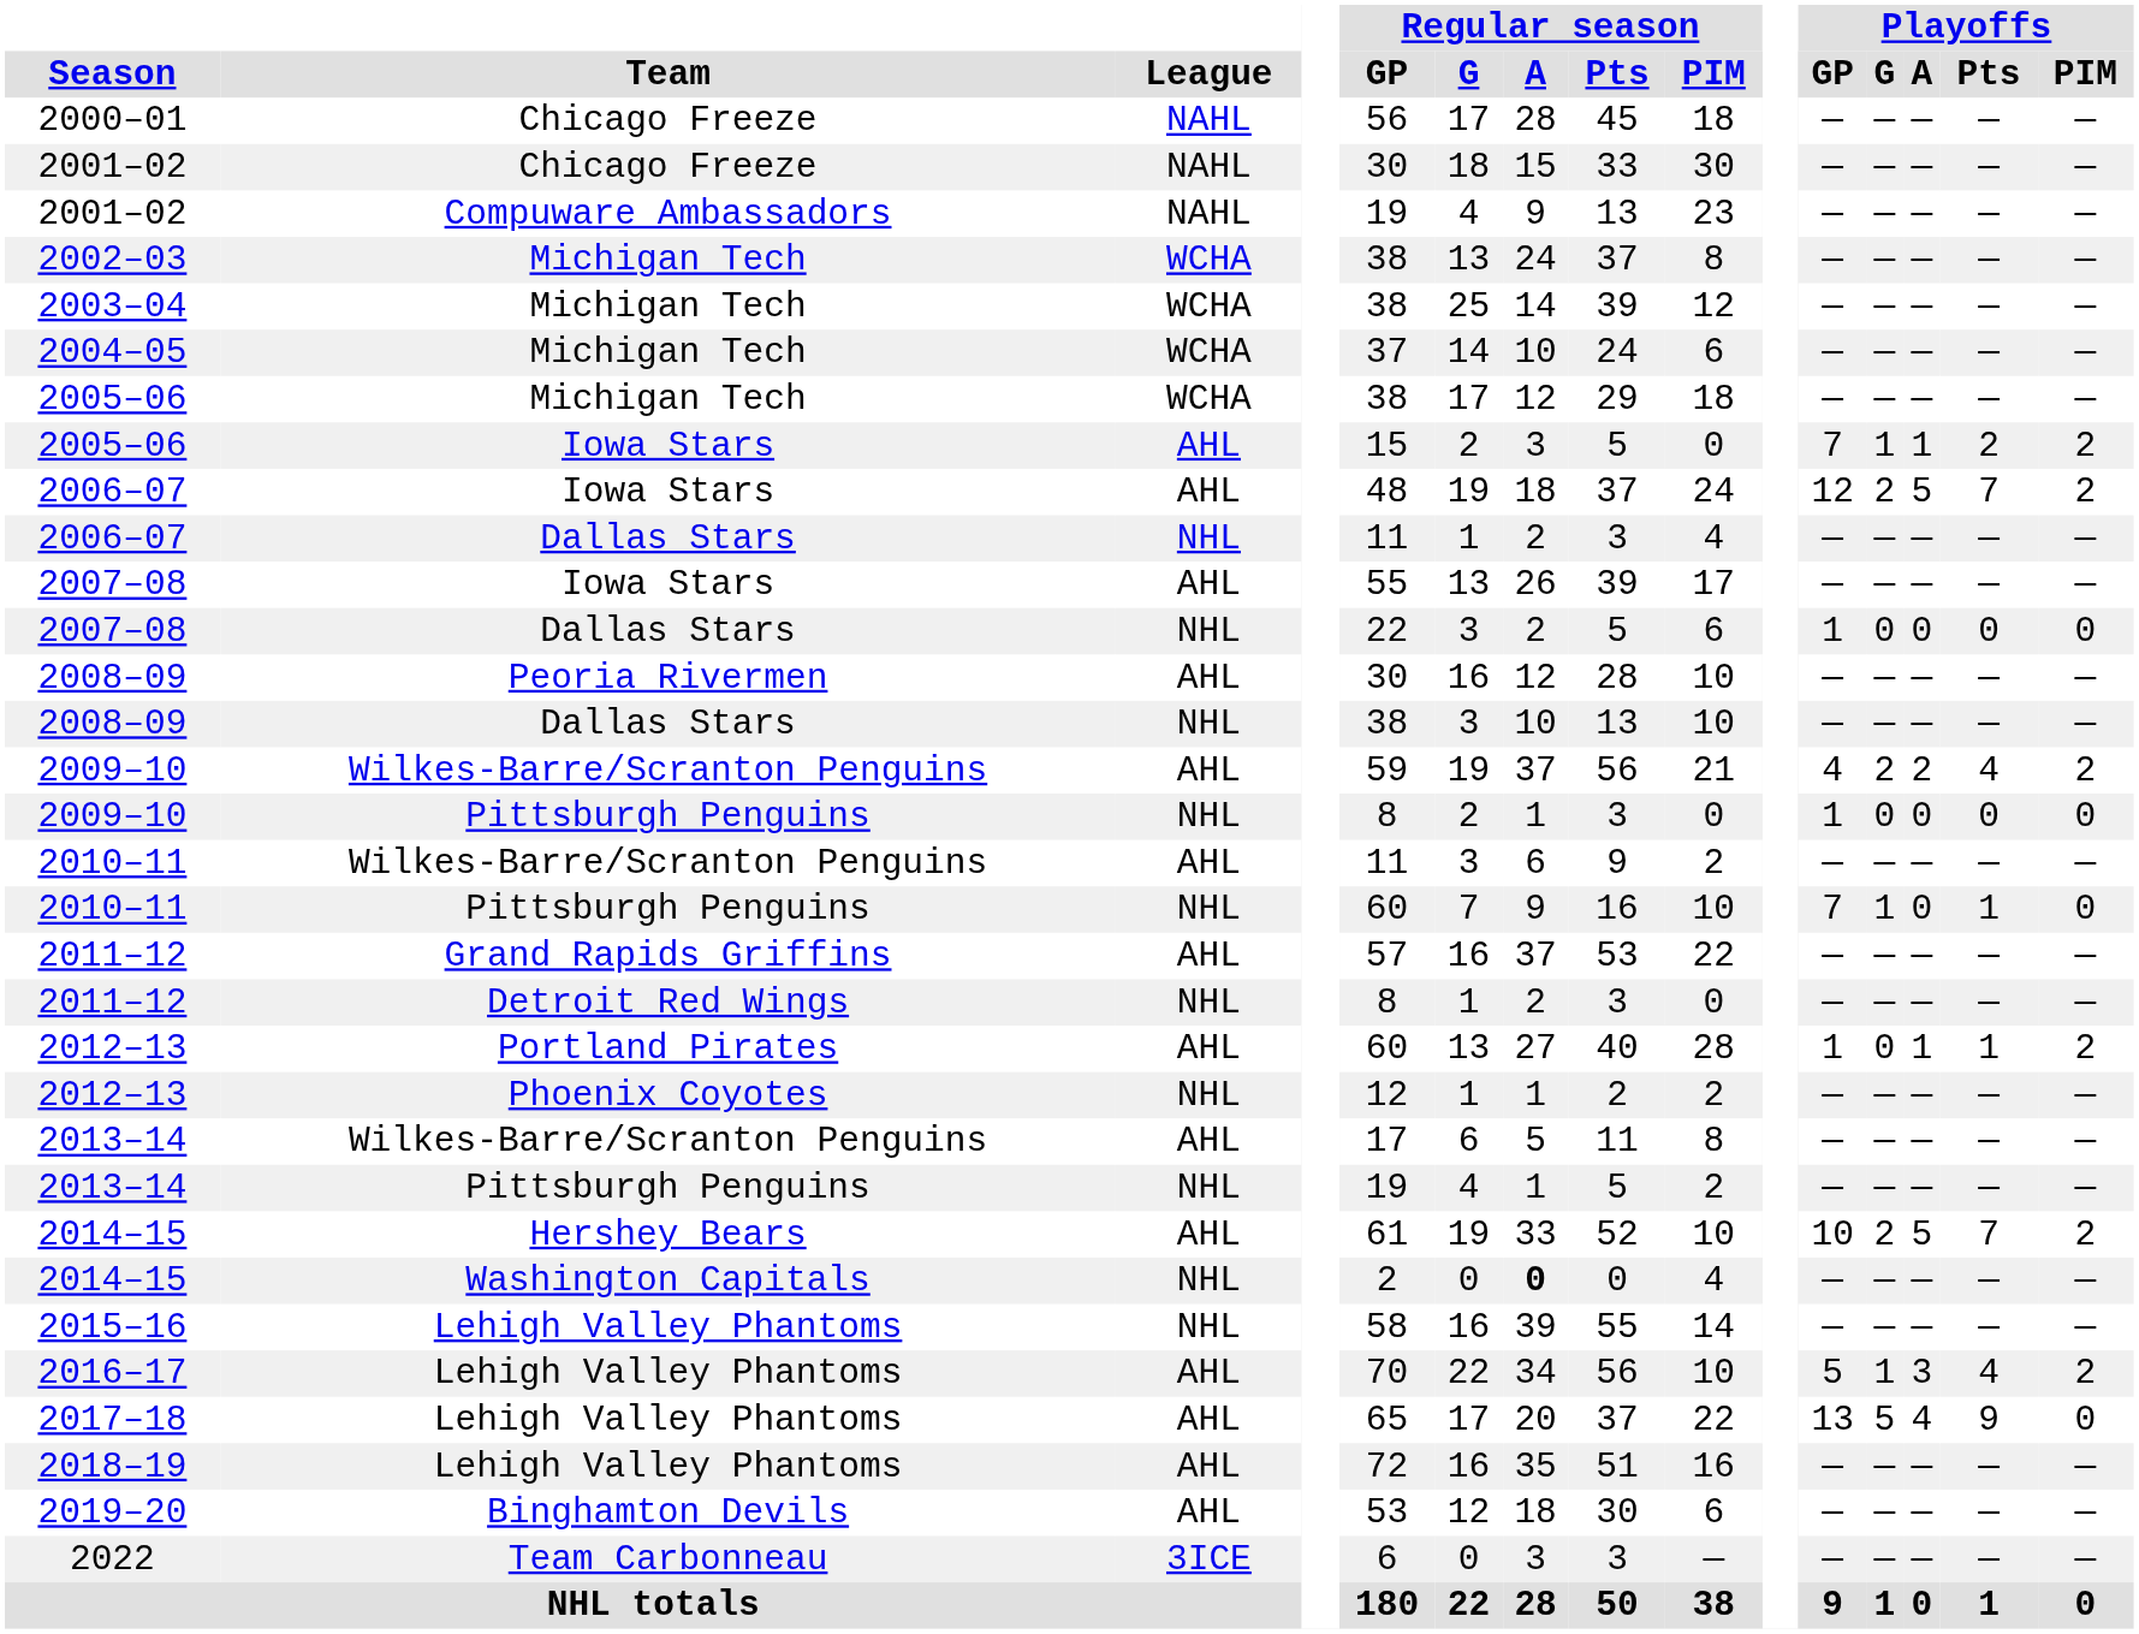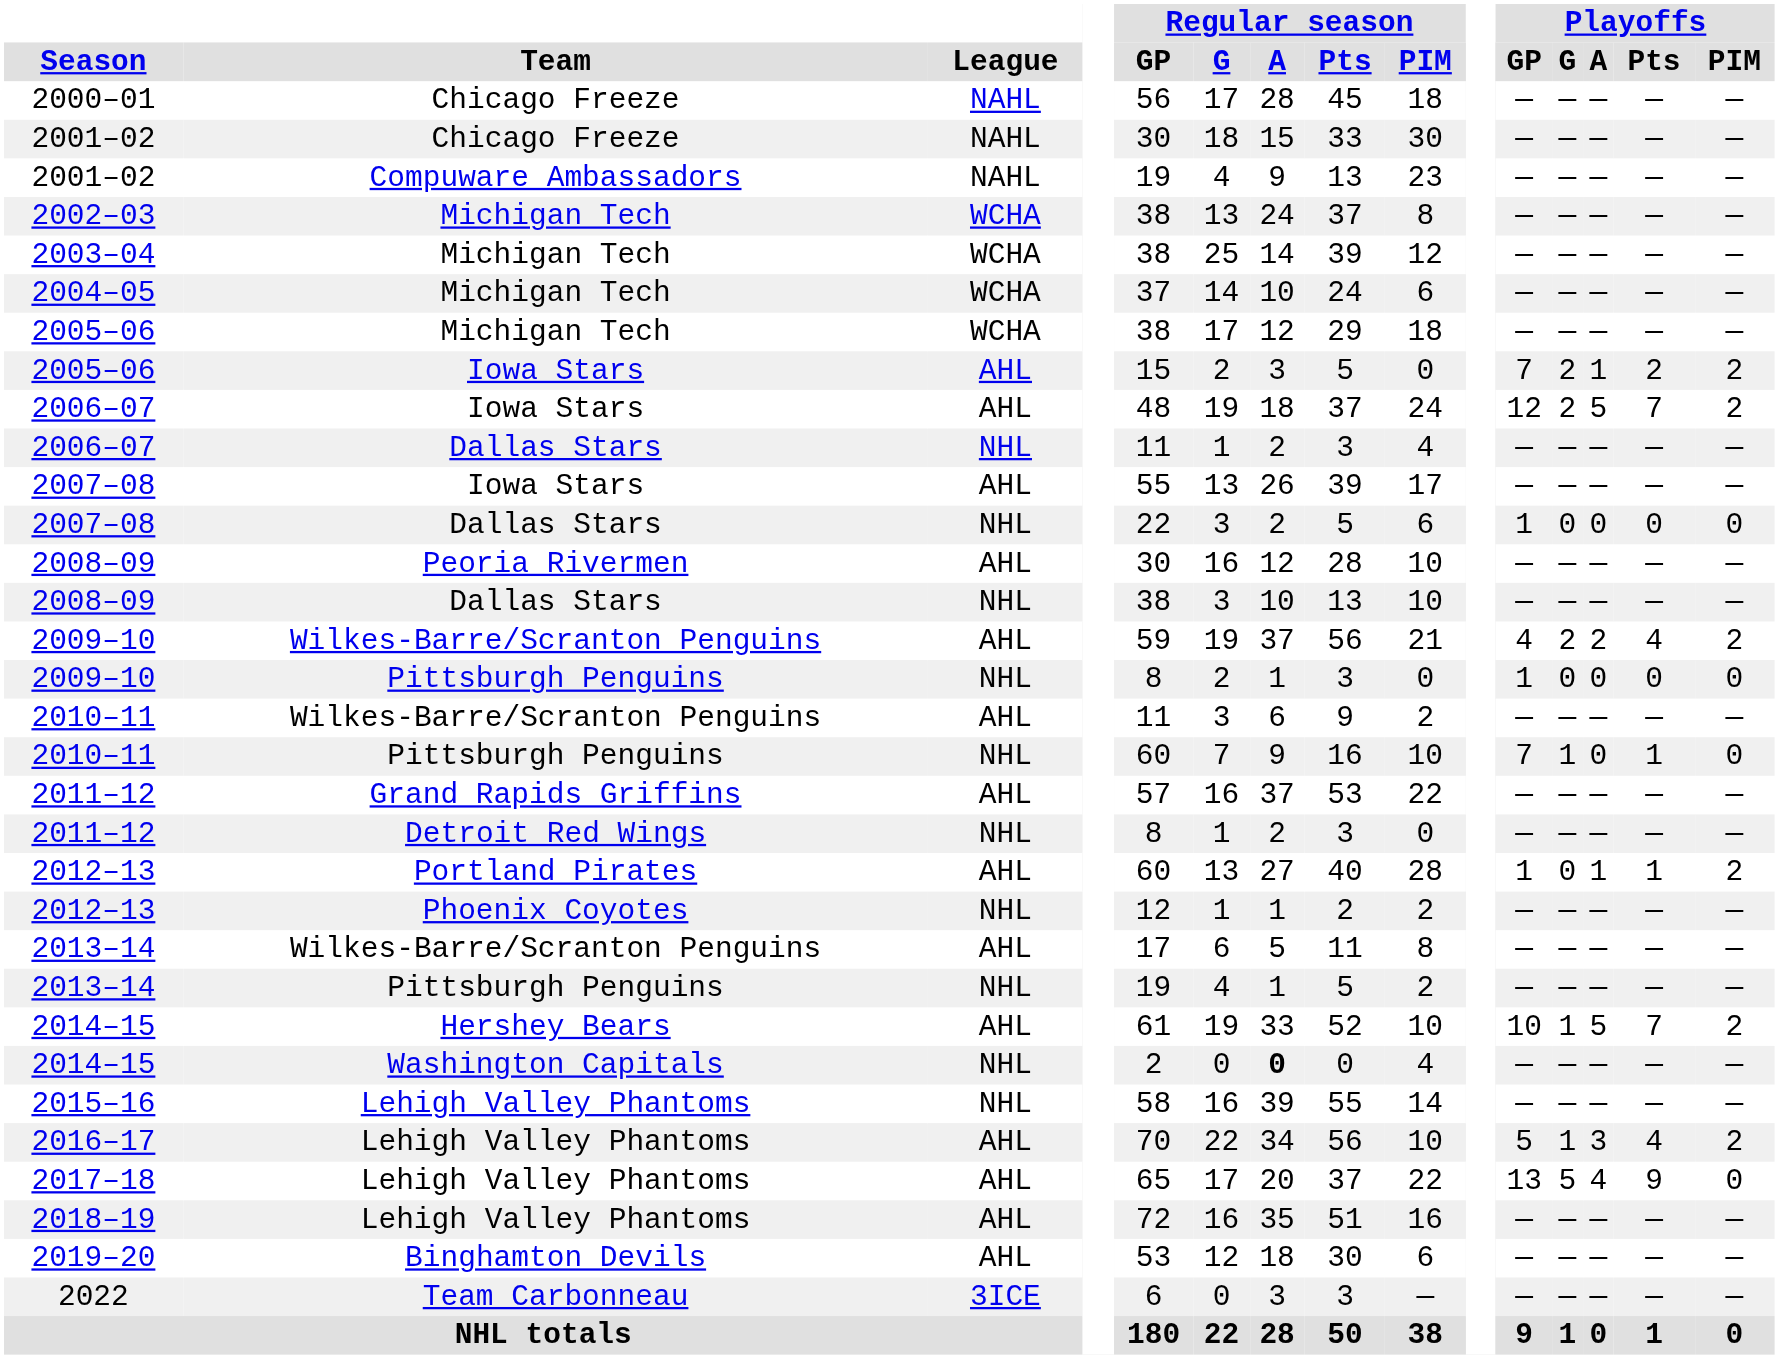 <table border="0" cellpadding="1" cellspacing="0" style="text-align:center; width:60em;">
 <tr style="background:#e0e0e0;">
 <th colspan="3"  bgcolor="#ffffff"> </th>
 <th rowspan="99" bgcolor="#ffffff"> </th>
 <th colspan="5"><a href='#'>Regular season</a></th>
 <th rowspan="99" bgcolor="#ffffff"> </th>
 <th colspan="5"><a href='#'>Playoffs</a></th>
 </tr>
 <tr style="background:#e0e0e0;">
 <th><a href='#'>Season</a></th>
 <th>Team</th>
 <th>League</th>
 <th>GP</th>
 <th><a href='#'>G</a></th>
 <th><a href='#'>A</a></th>
 <th><a href='#'>Pts</a></th>
 <th><a href='#'>PIM</a></th>
 <th>GP</th>
 <th>G</th>
 <th>A</th>
 <th>Pts</th>
 <th>PIM</th>
 </tr>
 <tr>
 <td>2000–01</td>
 <td>Chicago Freeze</td>
 <td><a href='#'>NAHL</a></td>
 <td>56</td>
 <td>17</td>
 <td>28</td>
 <td>45</td>
 <td>18</td>
 <td>—</td>
 <td>—</td>
 <td>—</td>
 <td>—</td>
 <td>—</td>
 </tr>
 <tr bgcolor="#f0f0f0">
 <td>2001–02</td>
 <td>Chicago Freeze</td>
 <td>NAHL</td>
 <td>30</td>
 <td>18</td>
 <td>15</td>
 <td>33</td>
 <td>30</td>
 <td>—</td>
 <td>—</td>
 <td>—</td>
 <td>—</td>
 <td>—</td>
 </tr>
 <tr>
 <td>2001–02</td>
 <td><a href='#'>Compuware Ambassadors</a></td>
 <td>NAHL</td>
 <td>19</td>
 <td>4</td>
 <td>9</td>
 <td>13</td>
 <td>23</td>
 <td>—</td>
 <td>—</td>
 <td>—</td>
 <td>—</td>
 <td>—</td>
 </tr>
 <tr bgcolor="#f0f0f0">
 <td><a href='#'>2002–03</a></td>
 <td><a href='#'>Michigan Tech</a></td>
 <td><a href='#'>WCHA</a></td>
 <td>38</td>
 <td>13</td>
 <td>24</td>
 <td>37</td>
 <td>8</td>
 <td>—</td>
 <td>—</td>
 <td>—</td>
 <td>—</td>
 <td>—</td>
 </tr>
 <tr>
 <td><a href='#'>2003–04</a></td>
 <td>Michigan Tech</td>
 <td>WCHA</td>
 <td>38</td>
 <td>25</td>
 <td>14</td>
 <td>39</td>
 <td>12</td>
 <td>—</td>
 <td>—</td>
 <td>—</td>
 <td>—</td>
 <td>—</td>
 </tr>
 <tr bgcolor="#f0f0f0">
 <td><a href='#'>2004–05</a></td>
 <td>Michigan Tech</td>
 <td>WCHA</td>
 <td>37</td>
 <td>14</td>
 <td>10</td>
 <td>24</td>
 <td>6</td>
 <td>—</td>
 <td>—</td>
 <td>—</td>
 <td>—</td>
 <td>—</td>
 </tr>
 <tr>
 <td><a href='#'>2005–06</a></td>
 <td>Michigan Tech</td>
 <td>WCHA</td>
 <td>38</td>
 <td>17</td>
 <td>12</td>
 <td>29</td>
 <td>18</td>
 <td>—</td>
 <td>—</td>
 <td>—</td>
 <td>—</td>
 <td>—</td>
 </tr>
 <tr bgcolor="#f0f0f0">
 <td><a href='#'>2005–06</a></td>
 <td><a href='#'>Iowa Stars</a></td>
 <td><a href='#'>AHL</a></td>
 <td>15</td>
 <td>2</td>
 <td>3</td>
 <td>5</td>
 <td>0</td>
 <td>7</td>
-<td>1</td>
+<td>2</td>
 <td>1</td>
 <td>2</td>
 <td>2</td>
 </tr>
 <tr>
 <td><a href='#'>2006–07</a></td>
 <td>Iowa Stars</td>
 <td>AHL</td>
 <td>48</td>
 <td>19</td>
 <td>18</td>
 <td>37</td>
 <td>24</td>
 <td>12</td>
 <td>2</td>
 <td>5</td>
 <td>7</td>
 <td>2</td>
 </tr>
 <tr bgcolor="#f0f0f0">
 <td><a href='#'>2006–07</a></td>
 <td><a href='#'>Dallas Stars</a></td>
 <td><a href='#'>NHL</a></td>
 <td>11</td>
 <td>1</td>
 <td>2</td>
 <td>3</td>
 <td>4</td>
 <td>—</td>
 <td>—</td>
 <td>—</td>
 <td>—</td>
 <td>—</td>
 </tr>
 <tr>
 <td><a href='#'>2007–08</a></td>
 <td>Iowa Stars</td>
 <td>AHL</td>
 <td>55</td>
 <td>13</td>
 <td>26</td>
 <td>39</td>
 <td>17</td>
 <td>—</td>
 <td>—</td>
 <td>—</td>
 <td>—</td>
 <td>—</td>
 </tr>
 <tr bgcolor="#f0f0f0">
 <td><a href='#'>2007–08</a></td>
 <td>Dallas Stars</td>
 <td>NHL</td>
 <td>22</td>
 <td>3</td>
 <td>2</td>
 <td>5</td>
 <td>6</td>
 <td>1</td>
 <td>0</td>
 <td>0</td>
 <td>0</td>
 <td>0</td>
 </tr>
 <tr>
 <td><a href='#'>2008–09</a></td>
 <td><a href='#'>Peoria Rivermen</a></td>
 <td>AHL</td>
 <td>30</td>
 <td>16</td>
 <td>12</td>
 <td>28</td>
 <td>10</td>
 <td>—</td>
 <td>—</td>
 <td>—</td>
 <td>—</td>
 <td>—</td>
 </tr>
 <tr bgcolor="#f0f0f0">
 <td><a href='#'>2008–09</a></td>
 <td>Dallas Stars</td>
 <td>NHL</td>
 <td>38</td>
 <td>3</td>
 <td>10</td>
 <td>13</td>
 <td>10</td>
 <td>—</td>
 <td>—</td>
 <td>—</td>
 <td>—</td>
 <td>—</td>
 </tr>
 <tr>
 <td><a href='#'>2009–10</a></td>
 <td><a href='#'>Wilkes-Barre/Scranton Penguins</a></td>
 <td>AHL</td>
 <td>59</td>
 <td>19</td>
 <td>37</td>
 <td>56</td>
 <td>21</td>
 <td>4</td>
 <td>2</td>
 <td>2</td>
 <td>4</td>
 <td>2</td>
 </tr>
 <tr bgcolor="#f0f0f0">
 <td><a href='#'>2009–10</a></td>
 <td><a href='#'>Pittsburgh Penguins</a></td>
 <td>NHL</td>
 <td>8</td>
 <td>2</td>
 <td>1</td>
 <td>3</td>
 <td>0</td>
 <td>1</td>
 <td>0</td>
 <td>0</td>
 <td>0</td>
 <td>0</td>
 </tr>
 <tr>
 <td><a href='#'>2010–11</a></td>
 <td>Wilkes-Barre/Scranton Penguins</td>
 <td>AHL</td>
 <td>11</td>
 <td>3</td>
 <td>6</td>
 <td>9</td>
 <td>2</td>
 <td>—</td>
 <td>—</td>
 <td>—</td>
 <td>—</td>
 <td>—</td>
 </tr>
 <tr bgcolor="#f0f0f0">
 <td><a href='#'>2010–11</a></td>
 <td>Pittsburgh Penguins</td>
 <td>NHL</td>
 <td>60</td>
 <td>7</td>
 <td>9</td>
 <td>16</td>
 <td>10</td>
 <td>7</td>
 <td>1</td>
 <td>0</td>
 <td>1</td>
 <td>0</td>
 </tr>
 <tr>
 <td><a href='#'>2011–12</a></td>
 <td><a href='#'>Grand Rapids Griffins</a></td>
 <td>AHL</td>
 <td>57</td>
 <td>16</td>
 <td>37</td>
 <td>53</td>
 <td>22</td>
 <td>—</td>
 <td>—</td>
 <td>—</td>
 <td>—</td>
 <td>—</td>
 </tr>
 <tr bgcolor="#f0f0f0">
 <td><a href='#'>2011–12</a></td>
 <td><a href='#'>Detroit Red Wings</a></td>
 <td>NHL</td>
 <td>8</td>
 <td>1</td>
 <td>2</td>
 <td>3</td>
 <td>0</td>
 <td>—</td>
 <td>—</td>
 <td>—</td>
 <td>—</td>
 <td>—</td>
 </tr>
 <tr>
 <td><a href='#'>2012–13</a></td>
 <td><a href='#'>Portland Pirates</a></td>
 <td>AHL</td>
 <td>60</td>
 <td>13</td>
 <td>27</td>
 <td>40</td>
 <td>28</td>
 <td>1</td>
 <td>0</td>
 <td>1</td>
 <td>1</td>
 <td>2</td>
 </tr>
 <tr bgcolor="#f0f0f0">
 <td><a href='#'>2012–13</a></td>
 <td><a href='#'>Phoenix Coyotes</a></td>
 <td>NHL</td>
 <td>12</td>
 <td>1</td>
 <td>1</td>
 <td>2</td>
 <td>2</td>
 <td>—</td>
 <td>—</td>
 <td>—</td>
 <td>—</td>
 <td>—</td>
 </tr>
 <tr>
 <td><a href='#'>2013–14</a></td>
 <td>Wilkes-Barre/Scranton Penguins</td>
 <td>AHL</td>
 <td>17</td>
 <td>6</td>
 <td>5</td>
 <td>11</td>
 <td>8</td>
 <td>—</td>
 <td>—</td>
 <td>—</td>
 <td>—</td>
 <td>—</td>
 </tr>
 <tr bgcolor="#f0f0f0">
 <td><a href='#'>2013–14</a></td>
 <td>Pittsburgh Penguins</td>
 <td>NHL</td>
 <td>19</td>
 <td>4</td>
 <td>1</td>
 <td>5</td>
 <td>2</td>
 <td>—</td>
 <td>—</td>
 <td>—</td>
 <td>—</td>
 <td>—</td>
 </tr>
 <tr>
 <td><a href='#'>2014–15</a></td>
 <td><a href='#'>Hershey Bears</a></td>
 <td>AHL</td>
 <td>61</td>
 <td>19</td>
 <td>33</td>
 <td>52</td>
 <td>10</td>
 <td>10</td>
-<td>2</td>
+<td>1</td>
 <td>5</td>
 <td>7</td>
 <td>2</td>
 </tr>
 <tr bgcolor="#f0f0f0">
 <td><a href='#'>2014–15</a></td>
 <td><a href='#'>Washington Capitals</a></td>
 <td>NHL</td>
 <td>2</td>
 <td>0</td>
 <td><strong>0</strong></td>
 <td>0</td>
 <td>4</td>
 <td>—</td>
 <td>—</td>
 <td>—</td>
 <td>—</td>
 <td>—</td>
 </tr>
 <tr>
 <td><a href='#'>2015–16</a></td>
 <td><a href='#'>Lehigh Valley Phantoms</a></td>
 <td>NHL</td>
 <td>58</td>
 <td>16</td>
 <td>39</td>
 <td>55</td>
 <td>14</td>
 <td>—</td>
 <td>—</td>
 <td>—</td>
 <td>—</td>
 <td>—</td>
 </tr>
 <tr bgcolor="#f0f0f0">
 <td><a href='#'>2016–17</a></td>
 <td>Lehigh Valley Phantoms</td>
 <td>AHL</td>
 <td>70</td>
 <td>22</td>
 <td>34</td>
 <td>56</td>
 <td>10</td>
 <td>5</td>
 <td>1</td>
 <td>3</td>
 <td>4</td>
 <td>2</td>
 </tr>
 <tr>
 <td><a href='#'>2017–18</a></td>
 <td>Lehigh Valley Phantoms</td>
 <td>AHL</td>
 <td>65</td>
 <td>17</td>
 <td>20</td>
 <td>37</td>
 <td>22</td>
 <td>13</td>
 <td>5</td>
 <td>4</td>
 <td>9</td>
 <td>0</td>
 </tr>
 <tr bgcolor="#f0f0f0">
 <td><a href='#'>2018–19</a></td>
 <td>Lehigh Valley Phantoms</td>
 <td>AHL</td>
 <td>72</td>
 <td>16</td>
 <td>35</td>
 <td>51</td>
 <td>16</td>
 <td>—</td>
 <td>—</td>
 <td>—</td>
 <td>—</td>
 <td>—</td>
 </tr>
 <tr>
 <td><a href='#'>2019–20</a></td>
 <td><a href='#'>Binghamton Devils</a></td>
 <td>AHL</td>
 <td>53</td>
 <td>12</td>
 <td>18</td>
 <td>30</td>
 <td>6</td>
 <td>—</td>
 <td>—</td>
 <td>—</td>
 <td>—</td>
 <td>—</td>
 </tr>
 <tr bgcolor="#f0f0f0">
 <td>2022</td>
 <td><a href='#'>Team Carbonneau</a></td>
 <td><a href='#'>3ICE</a></td>
 <td>6</td>
 <td>0</td>
 <td>3</td>
 <td>3</td>
 <td>—</td>
 <td>—</td>
 <td>—</td>
 <td>—</td>
 <td>—</td>
 <td>—</td>
 </tr>
 <tr bgcolor="#e0e0e0">
 <th colspan="3">NHL totals</th>
 <th>180</th>
 <th>22</th>
 <th>28</th>
 <th>50</th>
 <th>38</th>
 <th>9</th>
 <th>1</th>
 <th>0</th>
 <th>1</th>
 <th>0</th>
 </tr>
 </table>
